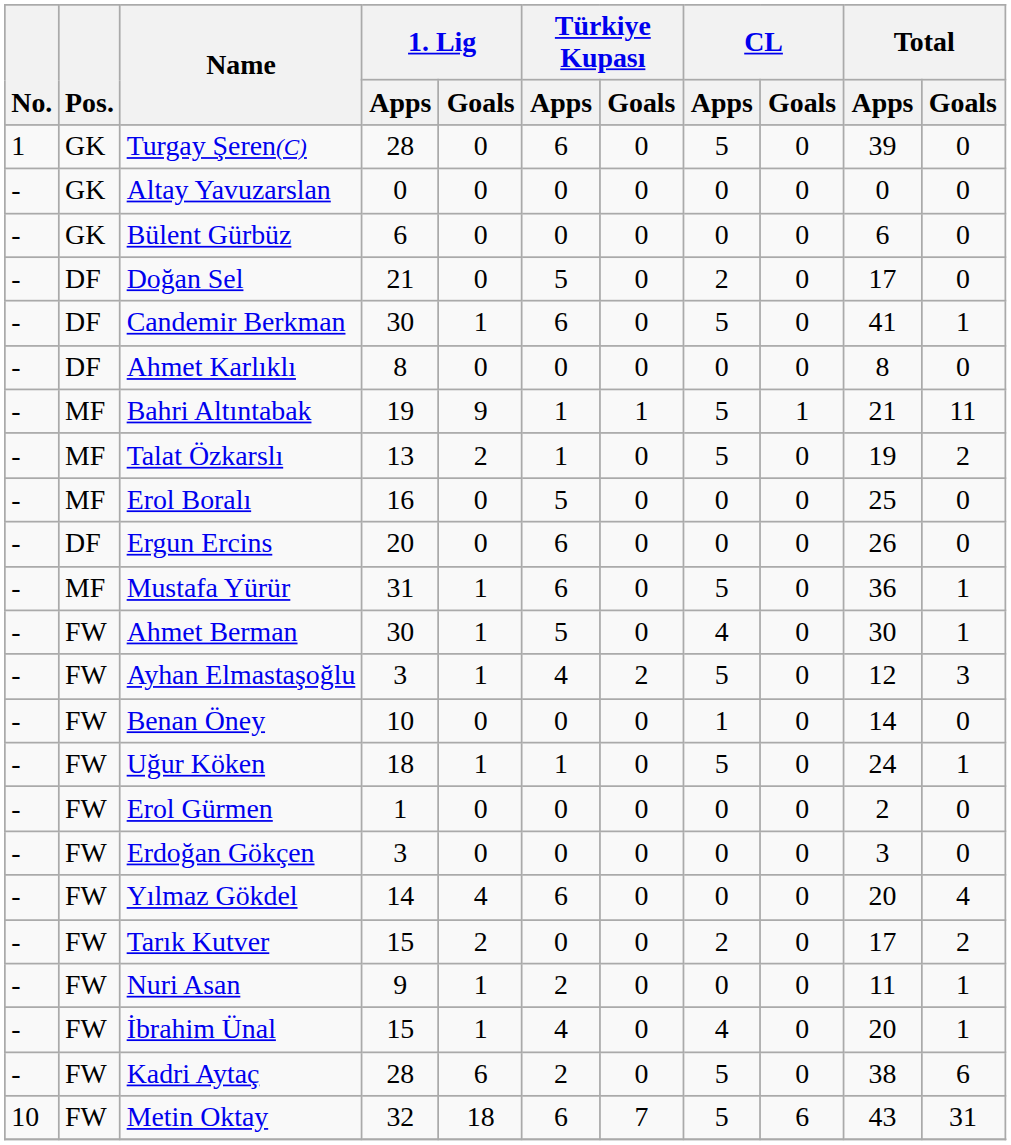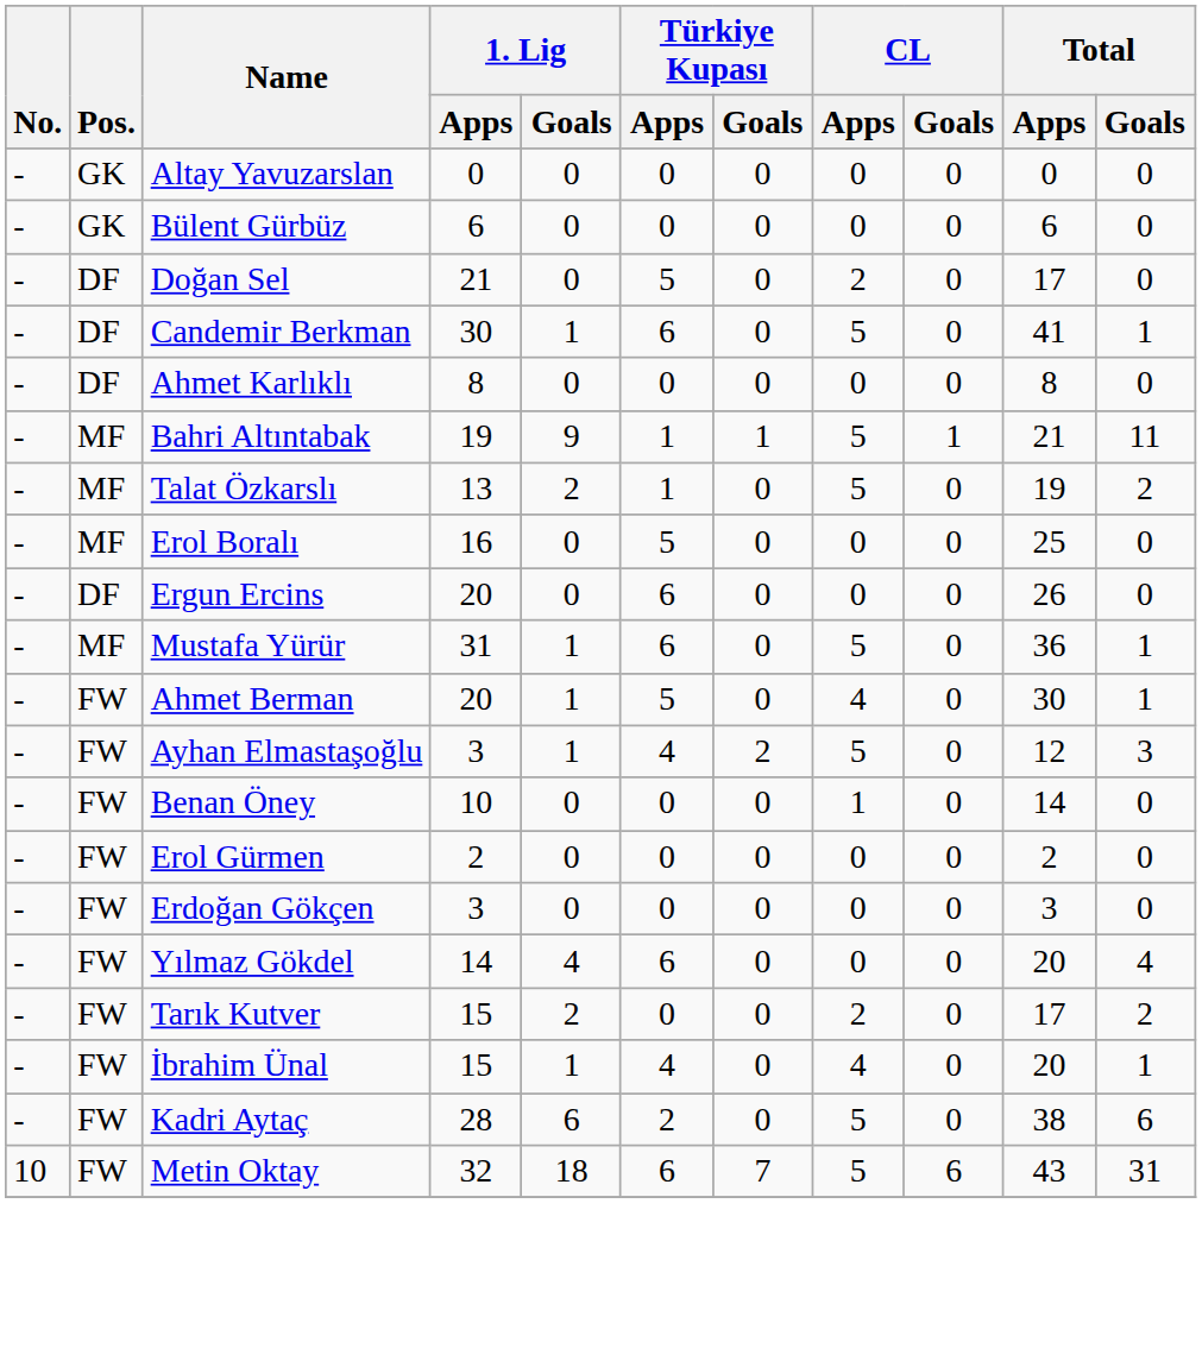 <table class="wikitable" style="text-align:center">
 <tr>
 <th rowspan="2" valign="bottom">No.</th>
 <th rowspan="2" valign="bottom">Pos.</th>
 <th rowspan="2">Name</th>
 <th colspan="2" width="85"><a href='#'>1. Lig</a></th>
 <th colspan="2" width="85"><a href='#'>Türkiye Kupası</a></th>
 <th colspan="2" width="85"><a href='#'>CL</a></th>
 <th colspan="2" width="85">Total</th>
 </tr>
 <tr>
 <th>Apps</th>
 <th>Goals</th>
 <th>Apps</th>
 <th>Goals</th>
 <th>Apps</th>
 <th>Goals</th>
 <th>Apps</th>
 <th>Goals</th>
-</tr>
-<tr>
-<td align="left">1</td>
-<td align="left">GK</td>
-<td align="left"> <a href='#'>Turgay Şeren</a><small><em><a href='#'>(C)</a></em></small></td>
-<td>28</td>
-<td>0</td>
-<td>6</td>
-<td>0</td>
-<td>5</td>
-<td>0</td>
-<td>39</td>
-<td>0</td>
 </tr>
 <tr>
 <td align="left">-</td>
 <td align="left">GK</td>
 <td align="left"> <a href='#'>Altay Yavuzarslan</a></td>
 <td>0</td>
 <td>0</td>
 <td>0</td>
 <td>0</td>
 <td>0</td>
 <td>0</td>
 <td>0</td>
 <td>0</td>
 </tr>
 <tr>
 <td align="left">-</td>
 <td align="left">GK</td>
 <td align="left"> <a href='#'>Bülent Gürbüz</a></td>
 <td>6</td>
 <td>0</td>
 <td>0</td>
 <td>0</td>
 <td>0</td>
 <td>0</td>
 <td>6</td>
 <td>0</td>
 </tr>
 <tr>
 <td align="left">-</td>
 <td align="left">DF</td>
 <td align="left"> <a href='#'>Doğan Sel</a></td>
 <td>21</td>
 <td>0</td>
 <td>5</td>
 <td>0</td>
 <td>2</td>
 <td>0</td>
 <td>17</td>
 <td>0</td>
 </tr>
 <tr>
 <td align="left">-</td>
 <td align="left">DF</td>
 <td align="left"> <a href='#'>Candemir Berkman</a></td>
 <td>30</td>
 <td>1</td>
 <td>6</td>
 <td>0</td>
 <td>5</td>
 <td>0</td>
 <td>41</td>
 <td>1</td>
 </tr>
 <tr>
 <td align="left">-</td>
 <td align="left">DF</td>
 <td align="left"> <a href='#'>Ahmet Karlıklı</a></td>
 <td>8</td>
 <td>0</td>
 <td>0</td>
 <td>0</td>
 <td>0</td>
 <td>0</td>
 <td>8</td>
 <td>0</td>
 </tr>
 <tr>
 <td align="left">-</td>
 <td align="left">MF</td>
 <td align="left"> <a href='#'>Bahri Altıntabak</a></td>
 <td>19</td>
 <td>9</td>
 <td>1</td>
 <td>1</td>
 <td>5</td>
 <td>1</td>
 <td>21</td>
 <td>11</td>
 </tr>
 <tr>
 <td align="left">-</td>
 <td align="left">MF</td>
 <td align="left"> <a href='#'>Talat Özkarslı</a></td>
 <td>13</td>
 <td>2</td>
 <td>1</td>
 <td>0</td>
 <td>5</td>
 <td>0</td>
 <td>19</td>
 <td>2</td>
 </tr>
 <tr>
 <td align="left">-</td>
 <td align="left">MF</td>
 <td align="left"> <a href='#'>Erol Boralı</a></td>
 <td>16</td>
 <td>0</td>
 <td>5</td>
 <td>0</td>
 <td>0</td>
 <td>0</td>
 <td>25</td>
 <td>0</td>
 </tr>
 <tr>
 <td align="left">-</td>
 <td align="left">DF</td>
 <td align="left"> <a href='#'>Ergun Ercins</a></td>
 <td>20</td>
 <td>0</td>
 <td>6</td>
 <td>0</td>
 <td>0</td>
 <td>0</td>
 <td>26</td>
 <td>0</td>
 </tr>
 <tr>
 <td align="left">-</td>
 <td align="left">MF</td>
 <td align="left"> <a href='#'>Mustafa Yürür</a></td>
 <td>31</td>
 <td>1</td>
 <td>6</td>
 <td>0</td>
 <td>5</td>
 <td>0</td>
 <td>36</td>
 <td>1</td>
 </tr>
 <tr>
 <td align="left">-</td>
 <td align="left">FW</td>
 <td align="left"> <a href='#'>Ahmet Berman</a></td>
-<td>30</td>
+<td>20</td>
 <td>1</td>
 <td>5</td>
 <td>0</td>
 <td>4</td>
 <td>0</td>
 <td>30</td>
 <td>1</td>
 </tr>
 <tr>
 <td align="left">-</td>
 <td align="left">FW</td>
 <td align="left"> <a href='#'>Ayhan Elmastaşoğlu</a></td>
 <td>3</td>
 <td>1</td>
 <td>4</td>
 <td>2</td>
 <td>5</td>
 <td>0</td>
 <td>12</td>
 <td>3</td>
 </tr>
 <tr>
 <td align="left">-</td>
 <td align="left">FW</td>
 <td align="left"> <a href='#'>Benan Öney</a></td>
 <td>10</td>
 <td>0</td>
 <td>0</td>
 <td>0</td>
 <td>1</td>
 <td>0</td>
 <td>14</td>
 <td>0</td>
 </tr>
 <tr>
 <td align="left">-</td>
 <td align="left">FW</td>
-<td align="left"> <a href='#'>Uğur Köken</a></td>
-<td>18</td>
-<td>1</td>
-<td>1</td>
-<td>0</td>
-<td>5</td>
-<td>0</td>
-<td>24</td>
-<td>1</td>
-</tr>
-<tr>
-<td align="left">-</td>
-<td align="left">FW</td>
 <td align="left"> <a href='#'>Erol Gürmen</a></td>
-<td>1</td>
+<td>2</td>
 <td>0</td>
 <td>0</td>
 <td>0</td>
 <td>0</td>
 <td>0</td>
 <td>2</td>
 <td>0</td>
 </tr>
 <tr>
 <td align="left">-</td>
 <td align="left">FW</td>
 <td align="left"> <a href='#'>Erdoğan Gökçen</a></td>
 <td>3</td>
 <td>0</td>
 <td>0</td>
 <td>0</td>
 <td>0</td>
 <td>0</td>
 <td>3</td>
 <td>0</td>
 </tr>
 <tr>
 <td align="left">-</td>
 <td align="left">FW</td>
 <td align="left"> <a href='#'>Yılmaz Gökdel</a></td>
 <td>14</td>
 <td>4</td>
 <td>6</td>
 <td>0</td>
 <td>0</td>
 <td>0</td>
 <td>20</td>
 <td>4</td>
 </tr>
 <tr>
 <td align="left">-</td>
 <td align="left">FW</td>
 <td align="left"> <a href='#'>Tarık Kutver</a></td>
 <td>15</td>
 <td>2</td>
 <td>0</td>
 <td>0</td>
 <td>2</td>
 <td>0</td>
 <td>17</td>
 <td>2</td>
 </tr>
 <tr>
 <td align="left">-</td>
 <td align="left">FW</td>
-<td align="left"> <a href='#'>Nuri Asan</a></td>
-<td>9</td>
-<td>1</td>
-<td>2</td>
-<td>0</td>
-<td>0</td>
-<td>0</td>
-<td>11</td>
-<td>1</td>
-</tr>
-<tr>
-<td align="left">-</td>
-<td align="left">FW</td>
 <td align="left"> <a href='#'>İbrahim Ünal</a></td>
 <td>15</td>
 <td>1</td>
 <td>4</td>
 <td>0</td>
 <td>4</td>
 <td>0</td>
 <td>20</td>
 <td>1</td>
 </tr>
 <tr>
 <td align="left">-</td>
 <td align="left">FW</td>
 <td align="left"> <a href='#'>Kadri Aytaç</a></td>
 <td>28</td>
 <td>6</td>
 <td>2</td>
 <td>0</td>
 <td>5</td>
 <td>0</td>
 <td>38</td>
 <td>6</td>
 </tr>
 <tr>
 <td align="left">10</td>
 <td align="left">FW</td>
 <td align="left"> <a href='#'>Metin Oktay</a></td>
 <td>32</td>
 <td>18</td>
 <td>6</td>
 <td>7</td>
 <td>5</td>
 <td>6</td>
 <td>43</td>
 <td>31</td>
 </tr>
 <tr>
 </tr>
 </table>
